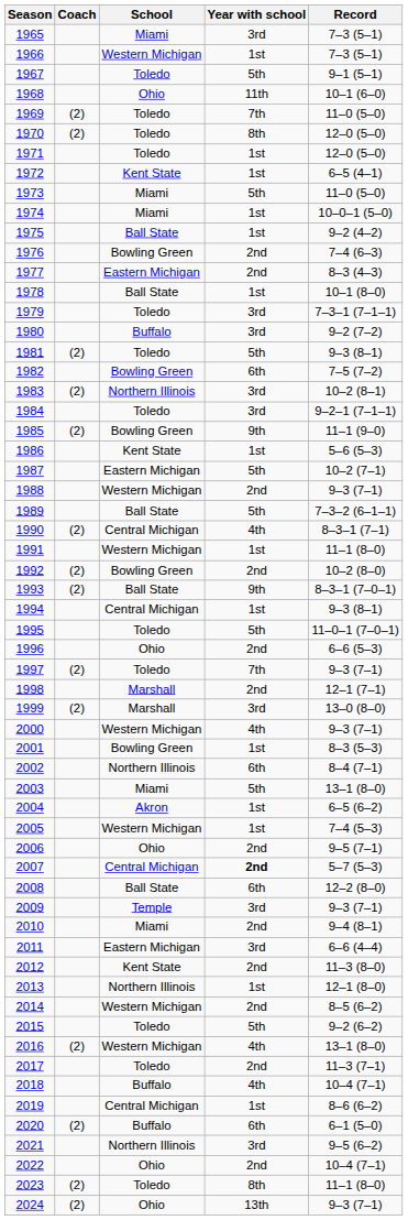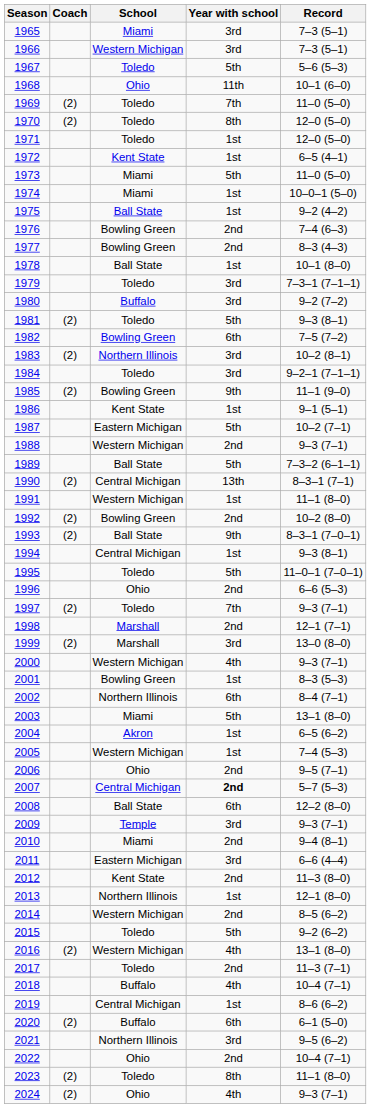 <table class="wikitable sortable" style="text-align:center;">
 <tr>
 <th>Season</th>
 <th>Coach</th>
 <th>School</th>
 <th>Year with school</th>
 <th>Record</th>
 </tr>
 <tr>
 <td><a href='#'>1965</a></td>
 <td></td>
 <td><a href='#'>Miami</a></td>
 <td>3rd</td>
 <td>7–3 (5–1)</td>
 </tr>
 <tr>
 <td><a href='#'>1966</a></td>
 <td></td>
 <td><a href='#'>Western Michigan</a></td>
-<td>1st</td>
+<td>3rd</td>
 <td>7–3 (5–1)</td>
 </tr>
 <tr>
 <td><a href='#'>1967</a></td>
 <td></td>
 <td><a href='#'>Toledo</a></td>
 <td>5th</td>
-<td>9–1 (5–1)</td>
+<td>5–6 (5–3)</td>
 </tr>
 <tr>
 <td><a href='#'>1968</a></td>
 <td></td>
 <td><a href='#'>Ohio</a></td>
 <td>11th</td>
 <td>10–1 (6–0)</td>
 </tr>
 <tr>
 <td><a href='#'>1969</a></td>
 <td> (2)</td>
 <td>Toledo</td>
 <td>7th</td>
 <td>11–0 (5–0)</td>
 </tr>
 <tr>
 <td><a href='#'>1970</a></td>
 <td> (2)</td>
 <td>Toledo</td>
 <td>8th</td>
 <td>12–0 (5–0)</td>
 </tr>
 <tr>
 <td><a href='#'>1971</a></td>
 <td></td>
 <td>Toledo</td>
 <td>1st</td>
 <td>12–0 (5–0)</td>
 </tr>
 <tr>
 <td><a href='#'>1972</a></td>
 <td></td>
 <td><a href='#'>Kent State</a></td>
 <td>1st</td>
 <td>6–5 (4–1)</td>
 </tr>
 <tr>
 <td><a href='#'>1973</a></td>
 <td></td>
 <td>Miami</td>
 <td>5th</td>
 <td>11–0 (5–0)</td>
 </tr>
 <tr>
 <td><a href='#'>1974</a></td>
 <td></td>
 <td>Miami</td>
 <td>1st</td>
 <td>10–0–1 (5–0)</td>
 </tr>
 <tr>
 <td><a href='#'>1975</a></td>
 <td></td>
 <td><a href='#'>Ball State</a></td>
 <td>1st</td>
 <td>9–2 (4–2)</td>
 </tr>
 <tr>
 <td><a href='#'>1976</a></td>
 <td></td>
 <td>Bowling Green</td>
 <td>2nd</td>
 <td>7–4 (6–3)</td>
 </tr>
 <tr>
 <td><a href='#'>1977</a></td>
 <td></td>
-<td><a href='#'>Eastern Michigan</a></td>
+<td>Bowling Green</td>
 <td>2nd</td>
 <td>8–3 (4–3)</td>
 </tr>
 <tr>
 <td><a href='#'>1978</a></td>
 <td></td>
 <td>Ball State</td>
 <td>1st</td>
 <td>10–1 (8–0)</td>
 </tr>
 <tr>
 <td><a href='#'>1979</a></td>
 <td></td>
 <td>Toledo</td>
 <td>3rd</td>
 <td>7–3–1 (7–1–1)</td>
 </tr>
 <tr>
 <td><a href='#'>1980</a></td>
 <td></td>
 <td><a href='#'>Buffalo</a></td>
 <td>3rd</td>
 <td>9–2 (7–2)</td>
 </tr>
 <tr>
 <td><a href='#'>1981</a></td>
 <td> (2)</td>
 <td>Toledo</td>
 <td>5th</td>
 <td>9–3 (8–1)</td>
 </tr>
 <tr>
 <td><a href='#'>1982</a></td>
 <td></td>
 <td><a href='#'>Bowling Green</a></td>
 <td>6th</td>
 <td>7–5 (7–2)</td>
 </tr>
 <tr>
 <td><a href='#'>1983</a></td>
 <td> (2)</td>
 <td><a href='#'>Northern Illinois</a></td>
 <td>3rd</td>
 <td>10–2 (8–1)</td>
 </tr>
 <tr>
 <td><a href='#'>1984</a></td>
 <td></td>
 <td>Toledo</td>
 <td>3rd</td>
 <td>9–2–1 (7–1–1)</td>
 </tr>
 <tr>
 <td><a href='#'>1985</a></td>
 <td> (2)</td>
 <td>Bowling Green</td>
 <td>9th</td>
 <td>11–1 (9–0)</td>
 </tr>
 <tr>
 <td><a href='#'>1986</a></td>
 <td></td>
 <td>Kent State</td>
 <td>1st</td>
-<td>5–6 (5–3)</td>
+<td>9–1 (5–1)</td>
 </tr>
 <tr>
 <td><a href='#'>1987</a></td>
 <td></td>
 <td>Eastern Michigan</td>
 <td>5th</td>
 <td>10–2 (7–1)</td>
 </tr>
 <tr>
 <td><a href='#'>1988</a></td>
 <td></td>
 <td>Western Michigan</td>
 <td>2nd</td>
 <td>9–3 (7–1)</td>
 </tr>
 <tr>
 <td><a href='#'>1989</a></td>
 <td></td>
 <td>Ball State</td>
 <td>5th</td>
 <td>7–3–2 (6–1–1)</td>
 </tr>
 <tr>
 <td><a href='#'>1990</a></td>
 <td> (2)</td>
 <td>Central Michigan</td>
-<td>4th</td>
+<td>13th</td>
 <td>8–3–1 (7–1)</td>
 </tr>
 <tr>
 <td><a href='#'>1991</a></td>
 <td></td>
 <td>Western Michigan</td>
 <td>1st</td>
 <td>11–1 (8–0)</td>
 </tr>
 <tr>
 <td><a href='#'>1992</a></td>
 <td> (2)</td>
 <td>Bowling Green</td>
 <td>2nd</td>
 <td>10–2 (8–0)</td>
 </tr>
 <tr>
 <td><a href='#'>1993</a></td>
 <td> (2)</td>
 <td>Ball State</td>
 <td>9th</td>
 <td>8–3–1 (7–0–1)</td>
 </tr>
 <tr>
 <td><a href='#'>1994</a></td>
 <td></td>
 <td>Central Michigan</td>
 <td>1st</td>
 <td>9–3 (8–1)</td>
 </tr>
 <tr>
 <td><a href='#'>1995</a></td>
 <td></td>
 <td>Toledo</td>
 <td>5th</td>
 <td>11–0–1 (7–0–1)</td>
 </tr>
 <tr>
 <td><a href='#'>1996</a></td>
 <td></td>
 <td>Ohio</td>
 <td>2nd</td>
 <td>6–6 (5–3)</td>
 </tr>
 <tr>
 <td><a href='#'>1997</a></td>
 <td> (2)</td>
 <td>Toledo</td>
 <td>7th</td>
 <td>9–3 (7–1)</td>
 </tr>
 <tr>
 <td><a href='#'>1998</a></td>
 <td></td>
 <td><a href='#'>Marshall</a></td>
 <td>2nd</td>
 <td>12–1 (7–1)</td>
 </tr>
 <tr>
 <td><a href='#'>1999</a></td>
 <td> (2)</td>
 <td>Marshall</td>
 <td>3rd</td>
 <td>13–0 (8–0)</td>
 </tr>
 <tr>
 <td><a href='#'>2000</a></td>
 <td></td>
 <td>Western Michigan</td>
 <td>4th</td>
 <td>9–3 (7–1)</td>
 </tr>
 <tr>
 <td><a href='#'>2001</a></td>
 <td></td>
 <td>Bowling Green</td>
 <td>1st</td>
 <td>8–3 (5–3)</td>
 </tr>
 <tr>
 <td><a href='#'>2002</a></td>
 <td></td>
 <td>Northern Illinois</td>
 <td>6th</td>
 <td>8–4 (7–1)</td>
 </tr>
 <tr>
 <td><a href='#'>2003</a></td>
 <td></td>
 <td>Miami</td>
 <td>5th</td>
 <td>13–1 (8–0)</td>
 </tr>
 <tr>
 <td><a href='#'>2004</a></td>
 <td></td>
 <td><a href='#'>Akron</a></td>
 <td>1st</td>
 <td>6–5 (6–2)</td>
 </tr>
 <tr>
 <td><a href='#'>2005</a></td>
 <td></td>
 <td>Western Michigan</td>
 <td>1st</td>
 <td>7–4 (5–3)</td>
 </tr>
 <tr>
 <td><a href='#'>2006</a></td>
 <td></td>
 <td>Ohio</td>
 <td>2nd</td>
 <td>9–5 (7–1)</td>
 </tr>
 <tr>
 <td><a href='#'>2007</a></td>
 <td></td>
 <td><a href='#'>Central Michigan</a></td>
 <td><strong>2nd</strong></td>
 <td>5–7 (5–3)</td>
 </tr>
 <tr>
 <td><a href='#'>2008</a></td>
 <td></td>
 <td>Ball State</td>
 <td>6th</td>
 <td>12–2 (8–0)</td>
 </tr>
 <tr>
 <td><a href='#'>2009</a></td>
 <td></td>
 <td><a href='#'>Temple</a></td>
 <td>3rd</td>
 <td>9–3 (7–1)</td>
 </tr>
 <tr>
 <td><a href='#'>2010</a></td>
 <td></td>
 <td>Miami</td>
 <td>2nd</td>
 <td>9–4 (8–1)</td>
 </tr>
 <tr>
 <td><a href='#'>2011</a></td>
 <td></td>
 <td>Eastern Michigan</td>
 <td>3rd</td>
 <td>6–6 (4–4)</td>
 </tr>
 <tr>
 <td><a href='#'>2012</a></td>
 <td></td>
 <td>Kent State</td>
 <td>2nd</td>
 <td>11–3 (8–0)</td>
 </tr>
 <tr>
 <td><a href='#'>2013</a></td>
 <td></td>
 <td>Northern Illinois</td>
 <td>1st</td>
 <td>12–1 (8–0)</td>
 </tr>
 <tr>
 <td><a href='#'>2014</a></td>
 <td></td>
 <td>Western Michigan</td>
 <td>2nd</td>
 <td>8–5 (6–2)</td>
 </tr>
 <tr>
 <td><a href='#'>2015</a></td>
 <td></td>
 <td>Toledo</td>
 <td>5th</td>
 <td>9–2 (6–2)</td>
 </tr>
 <tr>
 <td><a href='#'>2016</a></td>
 <td> (2)</td>
 <td>Western Michigan</td>
 <td>4th</td>
 <td>13–1 (8–0)</td>
 </tr>
 <tr>
 <td><a href='#'>2017</a></td>
 <td></td>
 <td>Toledo</td>
 <td>2nd</td>
 <td>11–3 (7–1)</td>
 </tr>
 <tr>
 <td><a href='#'>2018</a></td>
 <td></td>
 <td>Buffalo</td>
 <td>4th</td>
 <td>10–4 (7–1)</td>
 </tr>
 <tr>
 <td><a href='#'>2019</a></td>
 <td></td>
 <td>Central Michigan</td>
 <td>1st</td>
 <td>8–6 (6–2)</td>
 </tr>
 <tr>
 <td><a href='#'>2020</a></td>
 <td> (2)</td>
 <td>Buffalo</td>
 <td>6th</td>
 <td>6–1 (5–0)</td>
 </tr>
 <tr>
 <td><a href='#'>2021</a></td>
 <td></td>
 <td>Northern Illinois</td>
 <td>3rd</td>
 <td>9–5 (6–2)</td>
 </tr>
 <tr>
 <td><a href='#'>2022</a></td>
 <td></td>
 <td>Ohio</td>
 <td>2nd</td>
 <td>10–4 (7–1)</td>
 </tr>
 <tr>
 <td><a href='#'>2023</a></td>
 <td> (2)</td>
 <td>Toledo</td>
 <td>8th</td>
 <td>11–1 (8–0)</td>
 </tr>
 <tr>
 <td><a href='#'>2024</a></td>
 <td> (2)</td>
 <td>Ohio</td>
-<td>13th</td>
+<td>4th</td>
 <td>9–3 (7–1)</td>
 </tr>
 </table>
